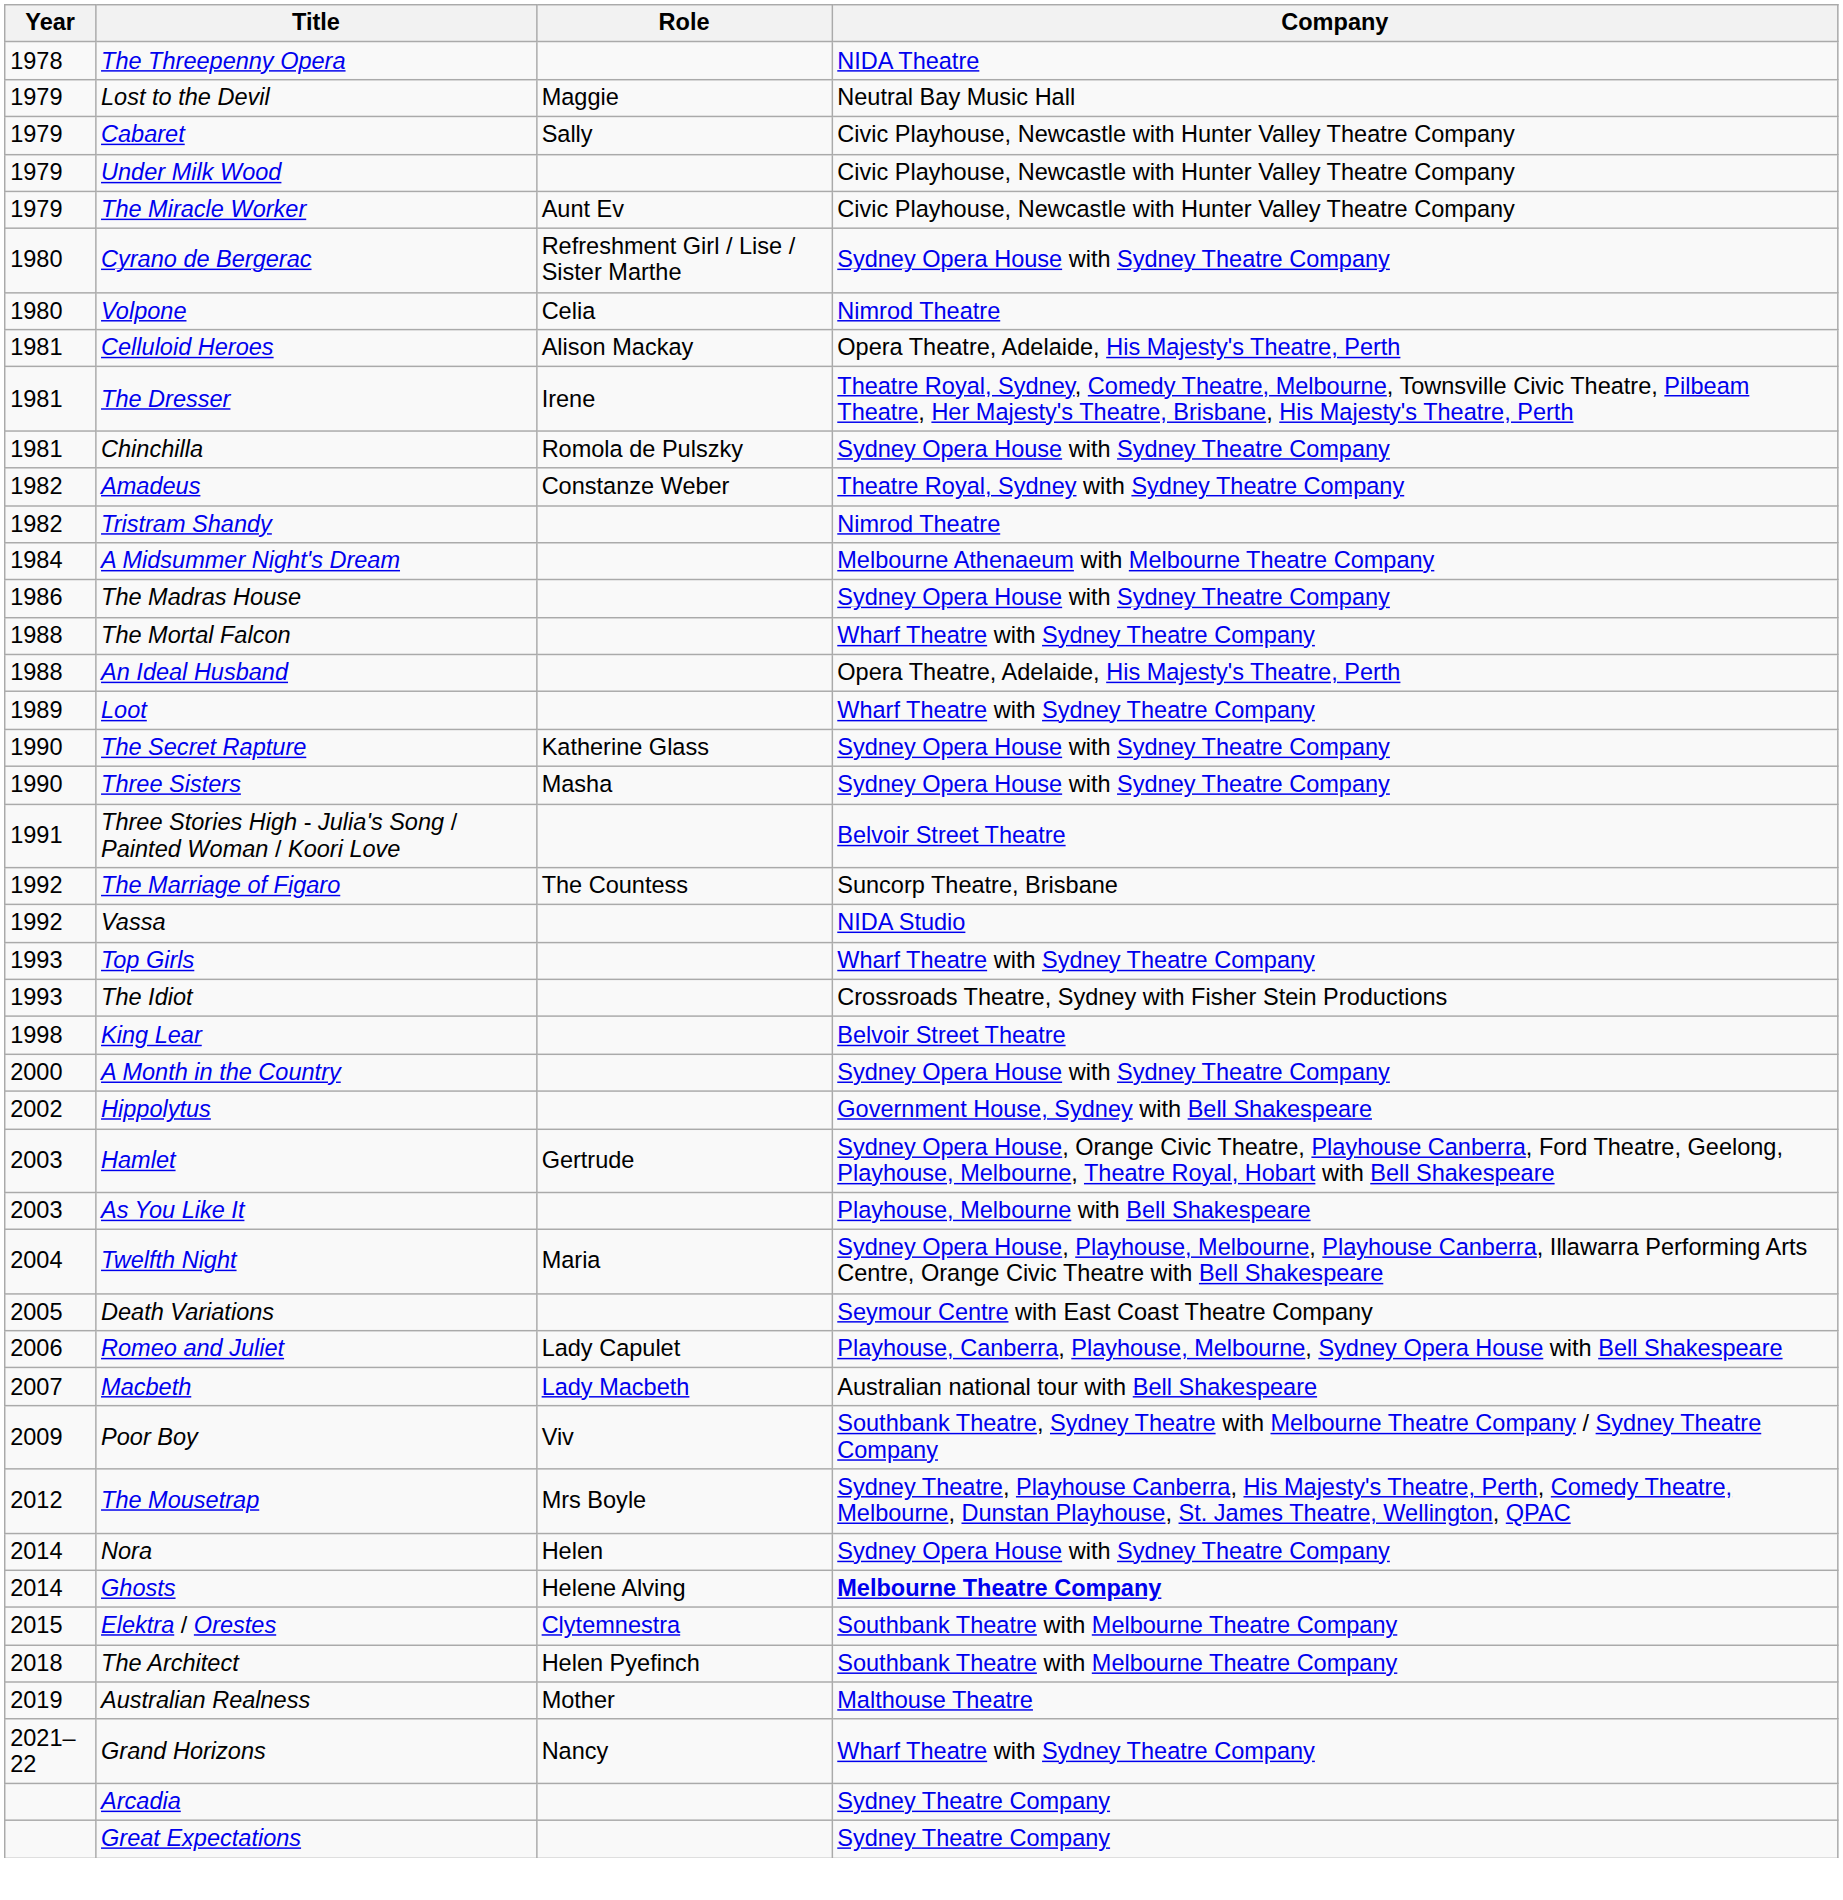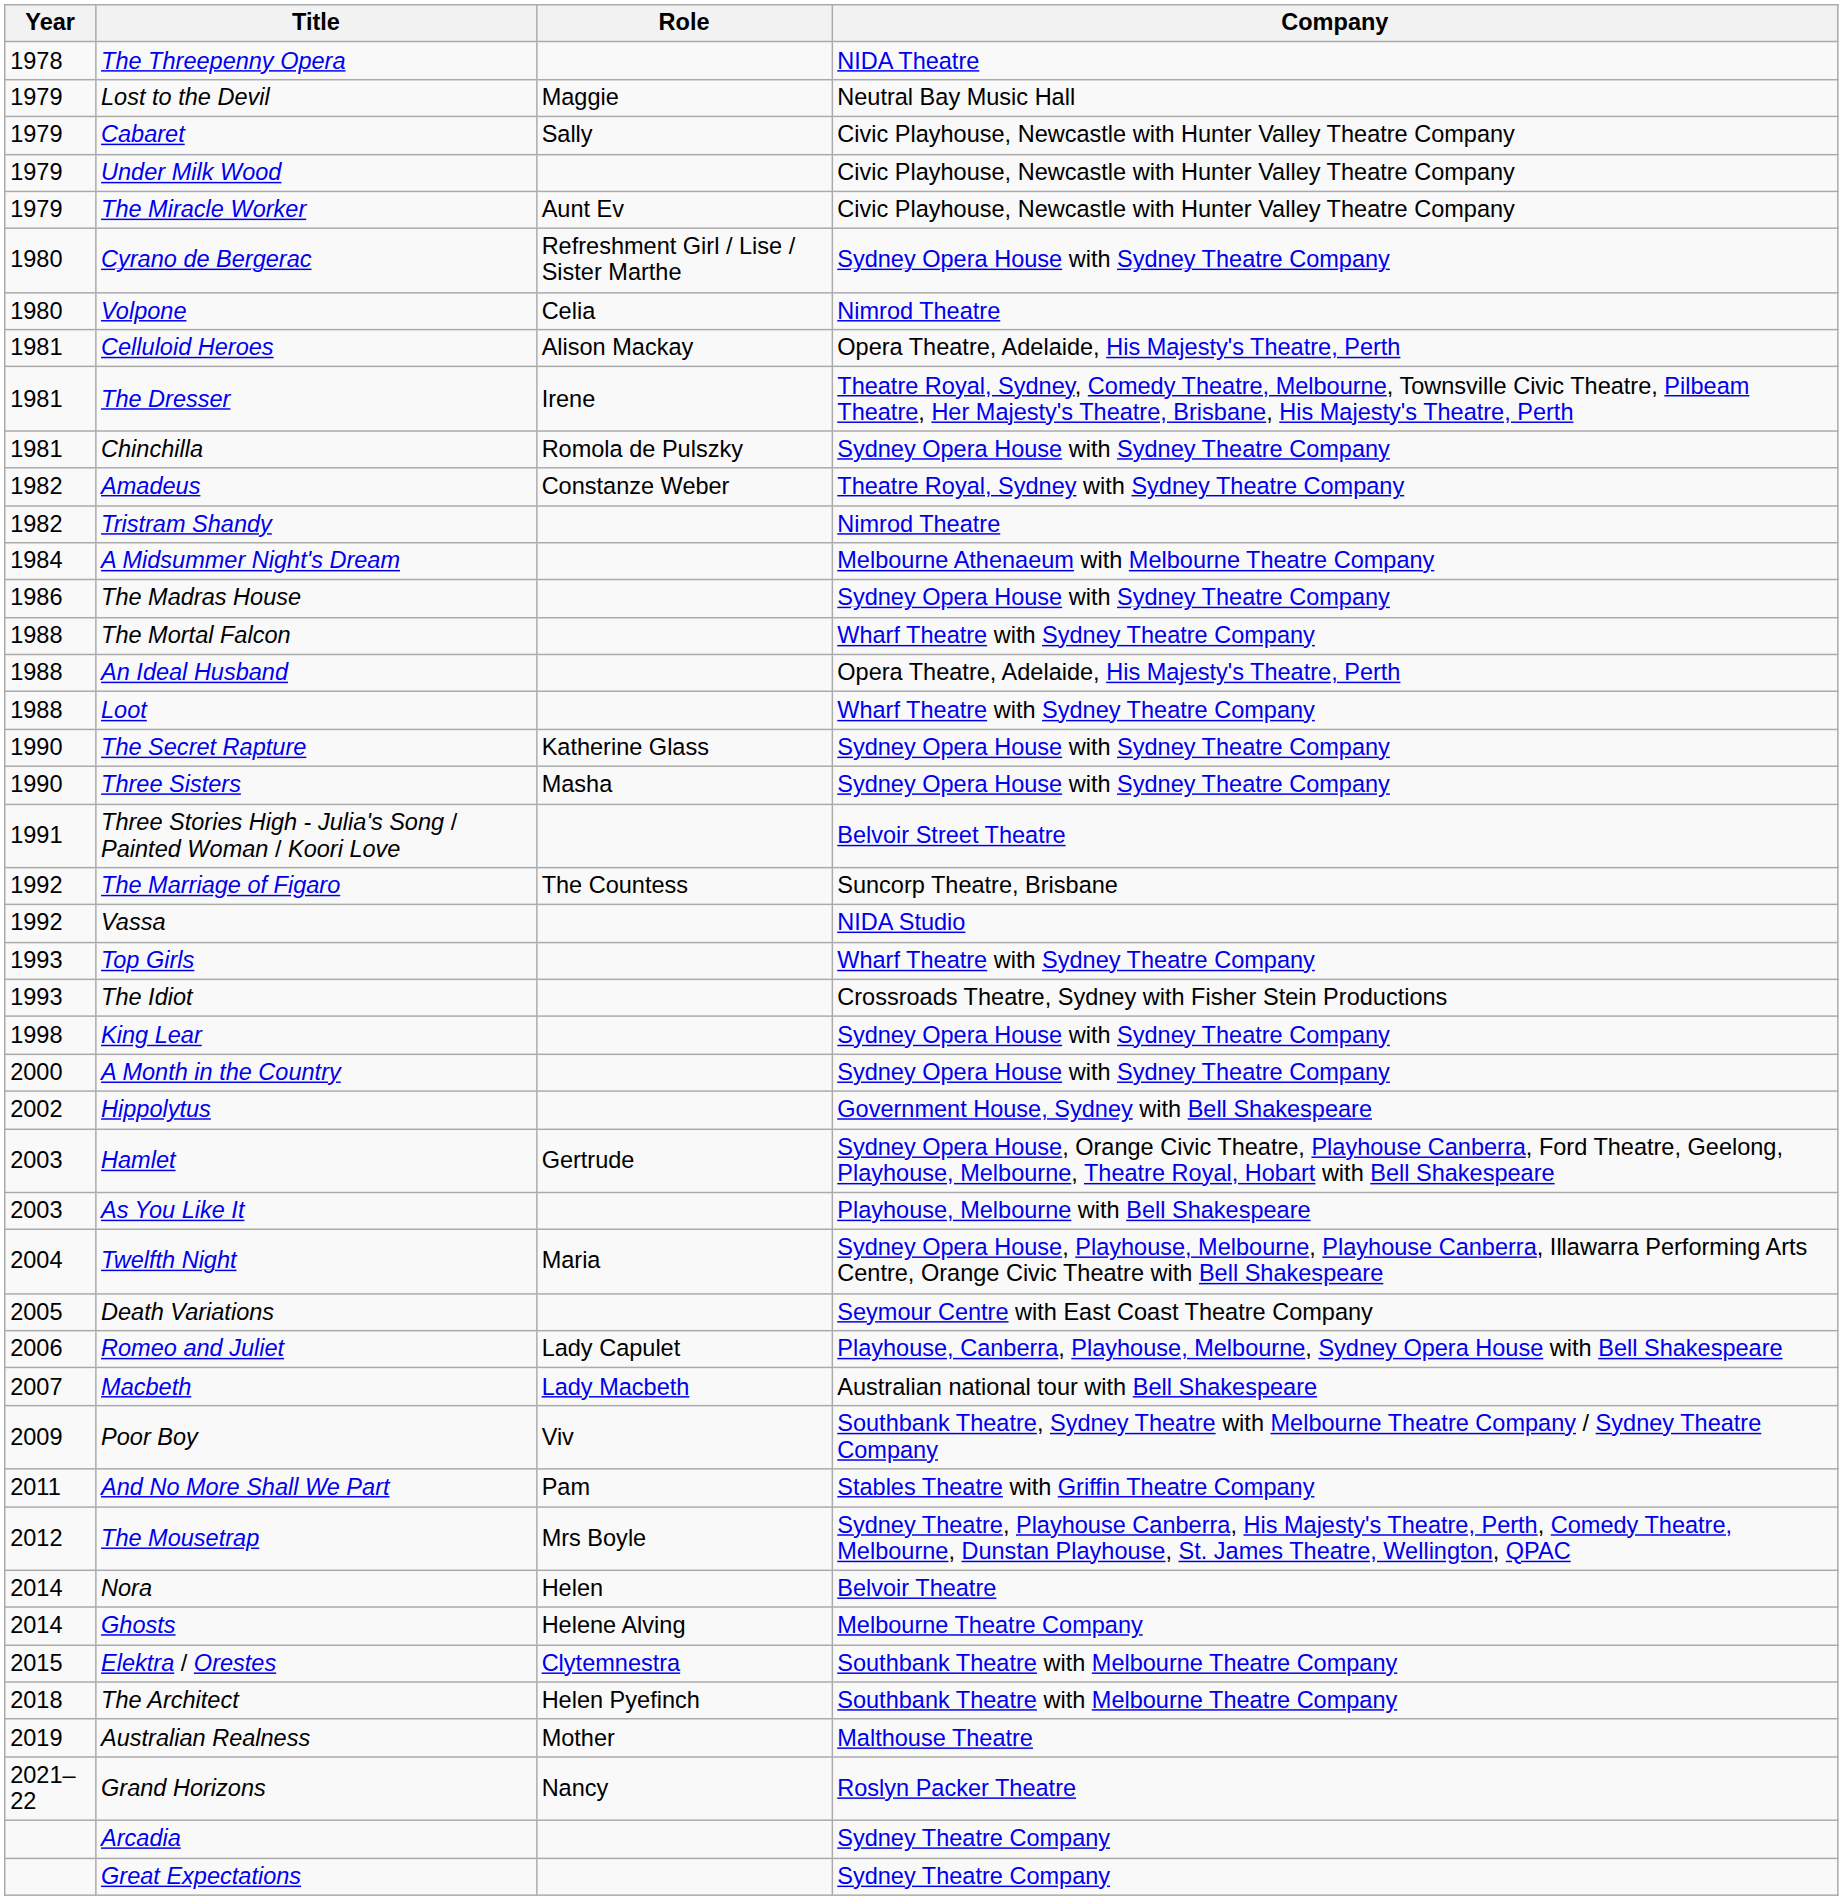 <table class="wikitable">
 <tr>
 <th>Year</th>
 <th>Title</th>
 <th>Role</th>
 <th>Company</th>
 </tr>
 <tr>
 <td>1978</td>
 <td><em><a href='#'>The Threepenny Opera</a></em></td>
 <td></td>
 <td><a href='#'>NIDA Theatre</a></td>
 </tr>
 <tr>
 <td>1979</td>
 <td><em>Lost to the Devil</em></td>
 <td>Maggie</td>
 <td>Neutral Bay Music Hall</td>
 </tr>
 <tr>
 <td>1979</td>
 <td><em><a href='#'>Cabaret</a></em></td>
 <td>Sally</td>
 <td>Civic Playhouse, Newcastle with Hunter Valley Theatre Company</td>
 </tr>
 <tr>
 <td>1979</td>
 <td><em><a href='#'>Under Milk Wood</a></em></td>
 <td></td>
 <td>Civic Playhouse, Newcastle with Hunter Valley Theatre Company</td>
 </tr>
 <tr>
 <td>1979</td>
 <td><em><a href='#'>The Miracle Worker</a></em></td>
 <td>Aunt Ev</td>
 <td>Civic Playhouse, Newcastle with Hunter Valley Theatre Company</td>
 </tr>
 <tr>
 <td>1980</td>
 <td><em><a href='#'>Cyrano de Bergerac</a></em></td>
 <td>Refreshment Girl / Lise / Sister Marthe</td>
 <td><a href='#'>Sydney Opera House</a> with <a href='#'>Sydney Theatre Company</a></td>
 </tr>
 <tr>
 <td>1980</td>
 <td><em><a href='#'>Volpone</a></em></td>
 <td>Celia</td>
 <td><a href='#'>Nimrod Theatre</a></td>
 </tr>
 <tr>
 <td>1981</td>
 <td><em><a href='#'>Celluloid Heroes</a></em></td>
 <td>Alison Mackay</td>
 <td>Opera Theatre, Adelaide, <a href='#'>His Majesty's Theatre, Perth</a></td>
 </tr>
 <tr>
 <td>1981</td>
 <td><em><a href='#'>The Dresser</a></em></td>
 <td>Irene</td>
 <td><a href='#'>Theatre Royal, Sydney</a>, <a href='#'>Comedy Theatre, Melbourne</a>, Townsville Civic Theatre, <a href='#'>Pilbeam Theatre</a>, <a href='#'>Her Majesty's Theatre, Brisbane</a>, <a href='#'>His Majesty's Theatre, Perth</a></td>
 </tr>
 <tr>
 <td>1981</td>
 <td><em>Chinchilla</em></td>
 <td>Romola de Pulszky</td>
 <td><a href='#'>Sydney Opera House</a> with <a href='#'>Sydney Theatre Company</a></td>
 </tr>
 <tr>
 <td>1982</td>
 <td><em><a href='#'>Amadeus</a></em></td>
 <td>Constanze Weber</td>
 <td><a href='#'>Theatre Royal, Sydney</a> with <a href='#'>Sydney Theatre Company</a></td>
 </tr>
 <tr>
 <td>1982</td>
 <td><em><a href='#'>Tristram Shandy</a></em></td>
 <td></td>
 <td><a href='#'>Nimrod Theatre</a></td>
 </tr>
 <tr>
 <td>1984</td>
 <td><em><a href='#'>A Midsummer Night's Dream</a></em></td>
 <td></td>
 <td><a href='#'>Melbourne Athenaeum</a> with <a href='#'>Melbourne Theatre Company</a></td>
 </tr>
 <tr>
 <td>1986</td>
 <td><em>The Madras House</em></td>
 <td></td>
 <td><a href='#'>Sydney Opera House</a> with <a href='#'>Sydney Theatre Company</a></td>
 </tr>
 <tr>
 <td>1988</td>
 <td><em>The Mortal Falcon</em></td>
 <td></td>
 <td><a href='#'>Wharf Theatre</a> with <a href='#'>Sydney Theatre Company</a></td>
 </tr>
 <tr>
 <td>1988</td>
 <td><em><a href='#'>An Ideal Husband</a></em></td>
 <td></td>
 <td>Opera Theatre, Adelaide, <a href='#'>His Majesty's Theatre, Perth</a></td>
 </tr>
 <tr>
-<td>1989</td>
+<td>1988</td>
 <td><em><a href='#'>Loot</a></em></td>
 <td></td>
 <td><a href='#'>Wharf Theatre</a> with <a href='#'>Sydney Theatre Company</a></td>
 </tr>
 <tr>
 <td>1990</td>
 <td><em><a href='#'>The Secret Rapture</a></em></td>
 <td>Katherine Glass</td>
 <td><a href='#'>Sydney Opera House</a> with <a href='#'>Sydney Theatre Company</a></td>
 </tr>
 <tr>
 <td>1990</td>
 <td><em><a href='#'>Three Sisters</a></em></td>
 <td>Masha</td>
 <td><a href='#'>Sydney Opera House</a> with <a href='#'>Sydney Theatre Company</a></td>
 </tr>
 <tr>
 <td>1991</td>
 <td><em>Three Stories High</em> - <em>Julia's Song</em> / <em>Painted Woman</em> / <em>Koori Love</em></td>
 <td></td>
 <td><a href='#'>Belvoir Street Theatre</a></td>
 </tr>
 <tr>
 <td>1992</td>
 <td><em><a href='#'>The Marriage of Figaro</a></em></td>
 <td>The Countess</td>
 <td>Suncorp Theatre, Brisbane</td>
 </tr>
 <tr>
 <td>1992</td>
 <td><em>Vassa</em></td>
 <td></td>
 <td><a href='#'>NIDA Studio</a></td>
 </tr>
 <tr>
 <td>1993</td>
 <td><em><a href='#'>Top Girls</a></em></td>
 <td></td>
 <td><a href='#'>Wharf Theatre</a> with <a href='#'>Sydney Theatre Company</a></td>
 </tr>
 <tr>
 <td>1993</td>
 <td><em>The Idiot</em></td>
 <td></td>
 <td>Crossroads Theatre, Sydney with Fisher Stein Productions</td>
 </tr>
 <tr>
 <td>1998</td>
 <td><em><a href='#'>King Lear</a></em></td>
 <td></td>
-<td><a href='#'>Belvoir Street Theatre</a></td>
+<td><a href='#'>Sydney Opera House</a> with <a href='#'>Sydney Theatre Company</a></td>
 </tr>
 <tr>
 <td>2000</td>
 <td><em><a href='#'>A Month in the Country</a></em></td>
 <td></td>
 <td><a href='#'>Sydney Opera House</a> with <a href='#'>Sydney Theatre Company</a></td>
 </tr>
 <tr>
 <td>2002</td>
 <td><em><a href='#'>Hippolytus</a></em></td>
 <td></td>
 <td><a href='#'>Government House, Sydney</a> with <a href='#'>Bell Shakespeare</a></td>
 </tr>
 <tr>
 <td>2003</td>
 <td><em><a href='#'>Hamlet</a></em></td>
 <td>Gertrude</td>
 <td><a href='#'>Sydney Opera House</a>, Orange Civic Theatre, <a href='#'>Playhouse Canberra</a>, Ford Theatre, Geelong, <a href='#'>Playhouse, Melbourne</a>, <a href='#'>Theatre Royal, Hobart</a> with <a href='#'>Bell Shakespeare</a></td>
 </tr>
 <tr>
 <td>2003</td>
 <td><em><a href='#'>As You Like It</a></em></td>
 <td></td>
 <td><a href='#'>Playhouse, Melbourne</a> with <a href='#'>Bell Shakespeare</a></td>
 </tr>
 <tr>
 <td>2004</td>
 <td><em><a href='#'>Twelfth Night</a></em></td>
 <td>Maria</td>
 <td><a href='#'>Sydney Opera House</a>, <a href='#'>Playhouse, Melbourne</a>, <a href='#'>Playhouse Canberra</a>, Illawarra Performing Arts Centre, Orange Civic Theatre with <a href='#'>Bell Shakespeare</a></td>
 </tr>
 <tr>
 <td>2005</td>
 <td><em>Death Variations</em></td>
 <td></td>
 <td><a href='#'>Seymour Centre</a> with East Coast Theatre Company</td>
 </tr>
 <tr>
 <td>2006</td>
 <td><em><a href='#'>Romeo and Juliet</a></em></td>
 <td>Lady Capulet</td>
 <td><a href='#'>Playhouse, Canberra</a>, <a href='#'>Playhouse, Melbourne</a>, <a href='#'>Sydney Opera House</a> with <a href='#'>Bell Shakespeare</a></td>
 </tr>
 <tr>
 <td>2007</td>
 <td><em><a href='#'>Macbeth</a></em></td>
 <td><a href='#'>Lady Macbeth</a></td>
 <td>Australian national tour with <a href='#'>Bell Shakespeare</a></td>
 </tr>
 <tr>
 <td>2009</td>
 <td><em>Poor Boy</em></td>
 <td>Viv</td>
 <td><a href='#'>Southbank Theatre</a>, <a href='#'>Sydney Theatre</a> with <a href='#'>Melbourne Theatre Company</a> / <a href='#'>Sydney Theatre Company</a></td>
 </tr>
 <tr>
+<td>2011</td>
+<td><em><a href='#'>And No More Shall We Part</a></em></td>
+<td>Pam</td>
+<td><a href='#'>Stables Theatre</a> with <a href='#'>Griffin Theatre Company</a></td>
+</tr>
+<tr>
 <td>2012</td>
 <td><em><a href='#'>The Mousetrap</a></em></td>
 <td>Mrs Boyle</td>
 <td><a href='#'>Sydney Theatre</a>, <a href='#'>Playhouse Canberra</a>, <a href='#'>His Majesty's Theatre, Perth</a>, <a href='#'>Comedy Theatre, Melbourne</a>, <a href='#'>Dunstan Playhouse</a>, <a href='#'>St. James Theatre, Wellington</a>, <a href='#'>QPAC</a></td>
 </tr>
 <tr>
 <td>2014</td>
 <td><em>Nora</em></td>
 <td>Helen</td>
-<td><a href='#'>Sydney Opera House</a> with <a href='#'>Sydney Theatre Company</a></td>
+<td><a href='#'>Belvoir Theatre</a></td>
 </tr>
 <tr>
 <td>2014</td>
 <td><em><a href='#'>Ghosts</a></em></td>
 <td>Helene Alving</td>
-<td><strong><a href='#'>Melbourne Theatre Company</a></strong></td>
+<td><a href='#'>Melbourne Theatre Company</a></td>
 </tr>
 <tr>
 <td>2015</td>
 <td><em><a href='#'>Elektra</a></em> / <em><a href='#'>Orestes</a></em></td>
 <td><a href='#'>Clytemnestra</a></td>
 <td><a href='#'>Southbank Theatre</a> with <a href='#'>Melbourne Theatre Company</a></td>
 </tr>
 <tr>
 <td>2018</td>
 <td><em>The Architect</em></td>
 <td>Helen Pyefinch</td>
 <td><a href='#'>Southbank Theatre</a> with <a href='#'>Melbourne Theatre Company</a></td>
 </tr>
 <tr>
 <td>2019</td>
 <td><em>Australian Realness</em></td>
 <td>Mother</td>
 <td><a href='#'>Malthouse Theatre</a></td>
 </tr>
 <tr>
 <td>2021–22</td>
 <td><em>Grand Horizons</em></td>
 <td>Nancy</td>
-<td><a href='#'>Wharf Theatre</a> with <a href='#'>Sydney Theatre Company</a></td>
+<td><a href='#'>Roslyn Packer Theatre</a></td>
 </tr>
 <tr>
 <td></td>
 <td><em><a href='#'>Arcadia</a></em></td>
 <td></td>
 <td><a href='#'>Sydney Theatre Company</a></td>
 </tr>
 <tr>
 <td></td>
 <td><em><a href='#'>Great Expectations</a></em></td>
 <td></td>
 <td><a href='#'>Sydney Theatre Company</a></td>
 </tr>
 </table>
